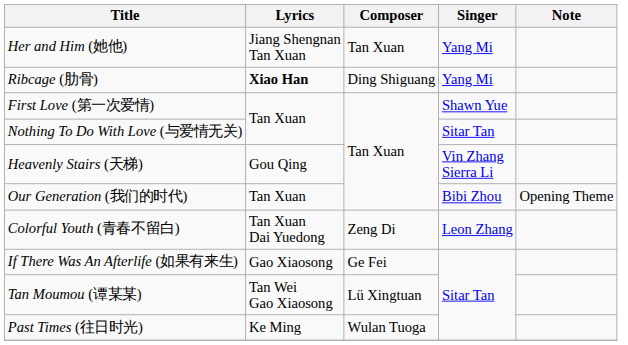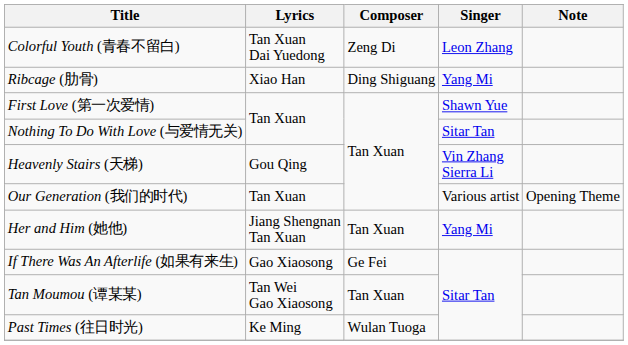 <table class="wikitable">
 <tr>
 <th>Title</th>
 <th>Lyrics</th>
 <th>Composer</th>
 <th>Singer</th>
 <th>Note</th>
 </tr>
 <tr>
-<td><em>Her and Him</em> (她他)</td>
-<td>Jiang Shengnan<br>Tan Xuan</td>
-<td>Tan Xuan</td>
-<td><a href='#'>Yang Mi</a></td>
+<td><em>Colorful Youth</em> (青春不留白)</td>
+<td>Tan Xuan<br>Dai Yuedong</td>
+<td>Zeng Di</td>
+<td><a href='#'>Leon Zhang</a></td>
 <td></td>
 </tr>
 <tr>
 <td><em>Ribcage</em> (肋骨)</td>
-<td><strong>Xiao Han</strong></td>
+<td>Xiao Han</td>
 <td>Ding Shiguang</td>
 <td><a href='#'>Yang Mi</a></td>
 <td></td>
 </tr>
 <tr>
 <td><em>First Love</em> (第一次爱情)</td>
 <td rowspan="2">Tan Xuan</td>
 <td rowspan="4">Tan Xuan</td>
 <td><a href='#'>Shawn Yue</a></td>
 <td></td>
 </tr>
 <tr>
 <td><em>Nothing To Do With Love</em> (与爱情无关)</td>
 <td><a href='#'>Sitar Tan</a></td>
 <td></td>
 </tr>
 <tr>
 <td><em>Heavenly Stairs</em> (天梯)</td>
 <td>Gou Qing</td>
 <td><a href='#'>Vin Zhang</a><br><a href='#'>Sierra Li</a></td>
 <td></td>
 </tr>
 <tr>
 <td><em>Our Generation</em> (我们的时代)</td>
 <td>Tan Xuan</td>
-<td><a href='#'>Bibi Zhou</a></td>
+<td>Various artist</td>
 <td>Opening Theme</td>
 </tr>
 <tr>
-<td><em>Colorful Youth</em> (青春不留白)</td>
-<td>Tan Xuan<br>Dai Yuedong</td>
-<td>Zeng Di</td>
-<td><a href='#'>Leon Zhang</a></td>
+<td><em>Her and Him</em> (她他)</td>
+<td>Jiang Shengnan<br>Tan Xuan</td>
+<td>Tan Xuan</td>
+<td><a href='#'>Yang Mi</a></td>
 <td></td>
 </tr>
 <tr>
 <td><em>If There Was An Afterlife</em> (如果有来生)</td>
 <td>Gao Xiaosong</td>
 <td>Ge Fei</td>
 <td rowspan="3"><a href='#'>Sitar Tan</a></td>
 <td></td>
 </tr>
 <tr>
 <td><em>Tan Moumou</em> (谭某某)</td>
 <td>Tan Wei<br>Gao Xiaosong</td>
-<td>Lü Xingtuan</td>
+<td>Tan Xuan</td>
 <td></td>
 </tr>
 <tr>
 <td><em>Past Times</em> (往日时光)</td>
 <td>Ke Ming</td>
 <td>Wulan Tuoga</td>
 <td></td>
 </tr>
 <tr>
 </tr>
 </table>
